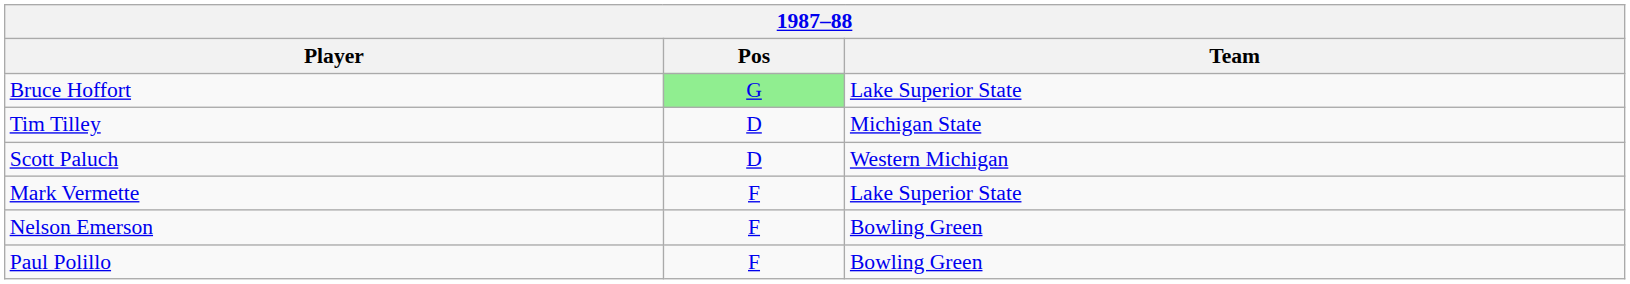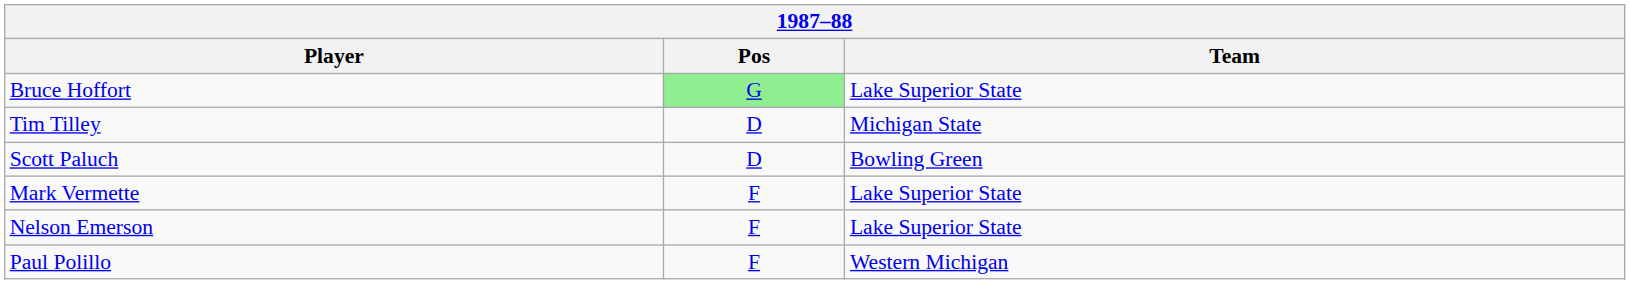 <table class="wikitable" width=95%>
 <tr>
 <th colspan=3><a href='#'>1987–88</a></th>
 </tr>
 <tr>
 <th>Player</th>
 <th>Pos</th>
 <th>Team</th>
 </tr>
 <tr>
 <td><a href='#'>Bruce Hoffort</a></td>
 <td style="background: lightgreen; text-align:center;"><a href='#'>G</a></td>
 <td><a href='#'>Lake Superior State</a></td>
 </tr>
 <tr>
 <td><a href='#'>Tim Tilley</a></td>
 <td style="text-align:center;"><a href='#'>D</a></td>
 <td><a href='#'>Michigan State</a></td>
 </tr>
 <tr>
 <td><a href='#'>Scott Paluch</a></td>
 <td style="text-align:center;"><a href='#'>D</a></td>
-<td><a href='#'>Western Michigan</a></td>
+<td><a href='#'>Bowling Green</a></td>
 </tr>
 <tr>
 <td><a href='#'>Mark Vermette</a></td>
 <td style="text-align:center;"><a href='#'>F</a></td>
 <td><a href='#'>Lake Superior State</a></td>
 </tr>
 <tr>
 <td><a href='#'>Nelson Emerson</a></td>
 <td style="text-align:center;"><a href='#'>F</a></td>
-<td><a href='#'>Bowling Green</a></td>
+<td><a href='#'>Lake Superior State</a></td>
 </tr>
 <tr>
 <td><a href='#'>Paul Polillo</a></td>
 <td style="text-align:center;"><a href='#'>F</a></td>
-<td><a href='#'>Bowling Green</a></td>
+<td><a href='#'>Western Michigan</a></td>
 </tr>
 </table>
